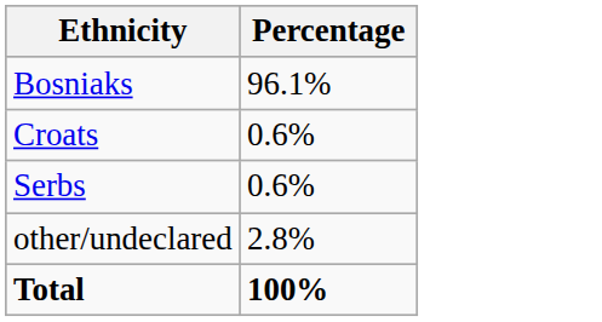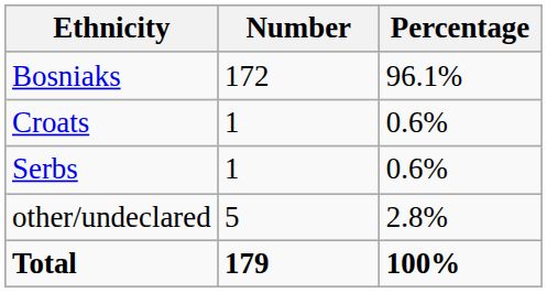 <table class="wikitable">
 <tr>
 <th width="100px">Ethnicity</th>
+<th width="80px">Number</th>
 <th width="80px">Percentage</th>
 </tr>
 <tr>
 <td><a href='#'>Bosniaks</a></td>
+<td>172</td>
 <td>96.1%</td>
 </tr>
 <tr>
 <td><a href='#'>Croats</a></td>
+<td>1</td>
 <td>0.6%</td>
 </tr>
 <tr>
 <td><a href='#'>Serbs</a></td>
+<td>1</td>
 <td>0.6%</td>
 </tr>
 <tr>
 <td>other/undeclared</td>
+<td>5</td>
 <td>2.8%</td>
 </tr>
 <tr>
 <td><strong>Total</strong></td>
+<td><strong>179</strong></td>
 <td><strong>100%</strong></td>
 </tr>
 </table>
